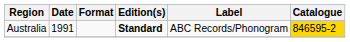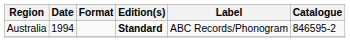 <table class="wikitable plainrowheaders">
 <tr>
 <th scope="col">Region</th>
 <th scope="col">Date</th>
 <th scope="col">Format</th>
 <th scope="col">Edition(s)</th>
 <th scope="col">Label</th>
 <th scope="col">Catalogue</th>
 </tr>
 <tr>
 <td>Australia</td>
-<td>1991</td>
+<td>1994</td>
 <td></td>
 <td><strong>Standard</strong></td>
 <td>ABC Records/Phonogram</td>
-<td style="background: gold;">846595-2</td>
+<td>846595-2</td>
 </tr>
 <tr>
 </tr>
 </table>
